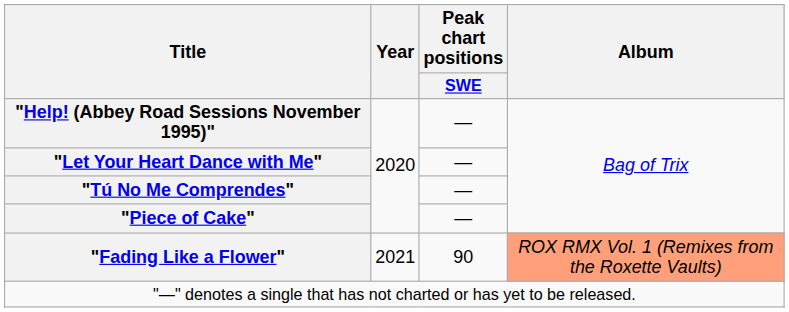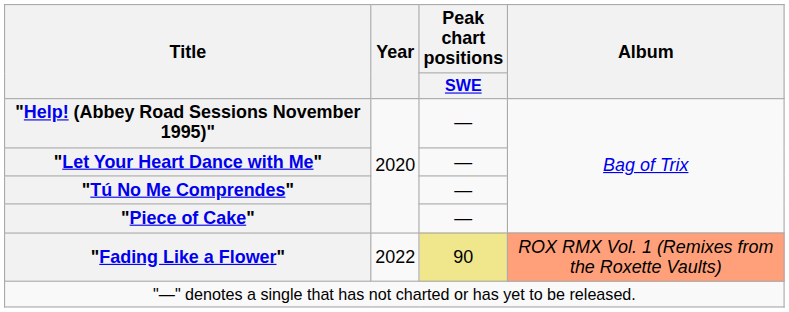 <table class="wikitable plainrowheaders" style="text-align:center;">
 <tr>
 <th scope="col" rowspan="2" style="width:20em;">Title</th>
 <th scope="col" rowspan="2" style="width:1em;">Year</th>
 <th scope="col">Peak chart positions</th>
 <th scope="col" rowspan="2" style="width:15em;">Album</th>
 </tr>
 <tr>
 <th scope="col" style="width:3em;font-size:90%;"><a href='#'>SWE</a><br></th>
 </tr>
 <tr>
 <th scope="row">"<a href='#'>Help!</a> (Abbey Road Sessions November 1995)"</th>
 <td rowspan="4">2020</td>
 <td>—</td>
 <td rowspan="4"><em><a href='#'>Bag of Trix</a></em></td>
 </tr>
 <tr>
 <th scope="row">"<a href='#'>Let Your Heart Dance with Me</a>"</th>
 <td>—</td>
 </tr>
 <tr>
 <th scope="row">"<a href='#'>Tú No Me Comprendes</a>"</th>
 <td>—</td>
 </tr>
 <tr>
 <th scope="row">"<a href='#'>Piece of Cake</a>"</th>
 <td>—</td>
 </tr>
 <tr>
 <th scope="row">"<a href='#'>Fading Like a Flower</a>"<br></th>
-<td>2021</td>
-<td>90</td>
+<td>2022</td>
+<td style="background: khaki;">90</td>
 <td style="background: lightsalmon;"><em>ROX RMX Vol. 1 (Remixes from the Roxette Vaults)</em></td>
 </tr>
 <tr>
 <td colspan="5" style="font-size:90%">"—" denotes a single that has not charted or has yet to be released.</td>
 </tr>
 </table>
